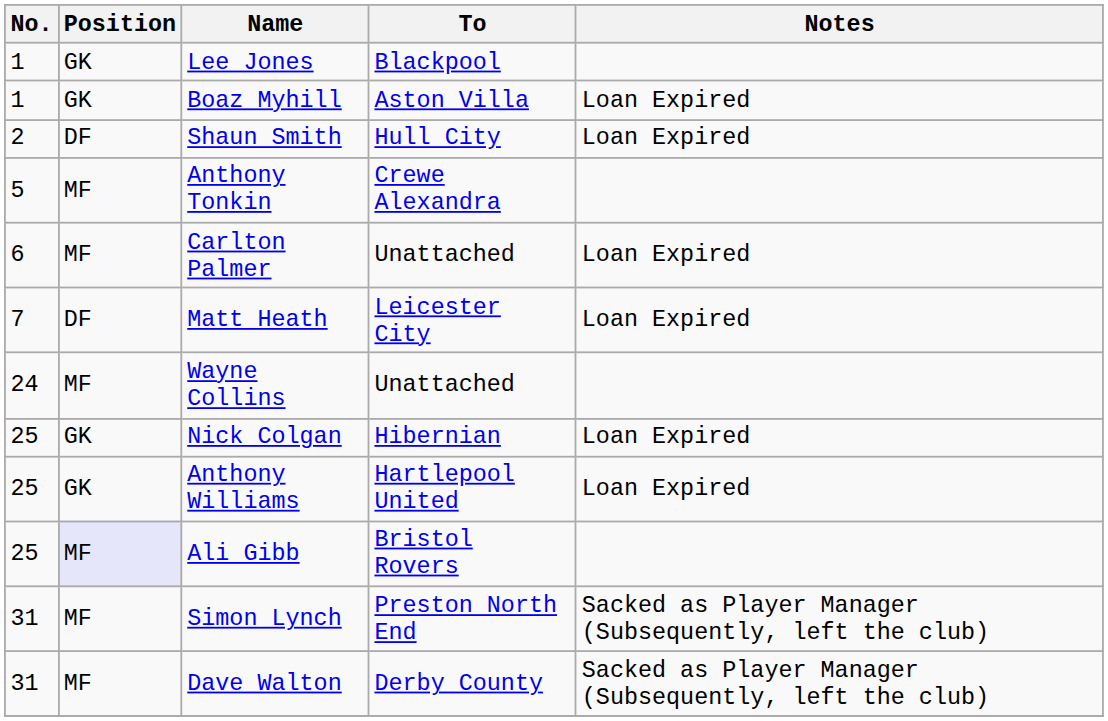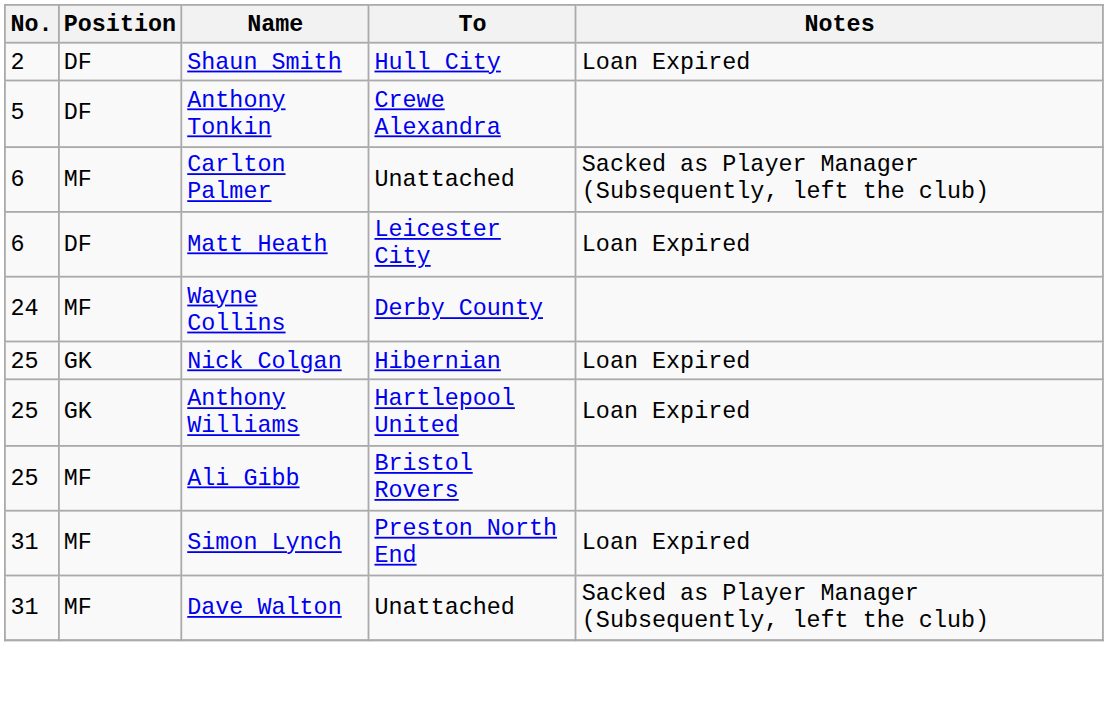 <table class="wikitable">
 <tr>
 <th>No.</th>
 <th>Position</th>
 <th>Name</th>
 <th>To</th>
 <th>Notes</th>
-</tr>
-<tr>
-<td>1</td>
-<td>GK</td>
-<td> <a href='#'>Lee Jones</a></td>
-<td> <a href='#'>Blackpool</a></td>
-<td></td>
-</tr>
-<tr>
-<td>1</td>
-<td>GK</td>
-<td> <a href='#'>Boaz Myhill</a></td>
-<td> <a href='#'>Aston Villa</a></td>
-<td>Loan Expired</td>
 </tr>
 <tr>
 <td>2</td>
 <td>DF</td>
 <td> <a href='#'>Shaun Smith</a></td>
 <td> <a href='#'>Hull City</a></td>
 <td>Loan Expired</td>
 </tr>
 <tr>
 <td>5</td>
-<td>MF</td>
+<td>DF</td>
 <td> <a href='#'>Anthony Tonkin</a></td>
 <td> <a href='#'>Crewe Alexandra</a></td>
 <td></td>
 </tr>
 <tr>
 <td>6</td>
 <td>MF</td>
 <td> <a href='#'>Carlton Palmer</a></td>
 <td>Unattached</td>
-<td>Loan Expired</td>
+<td>Sacked as Player Manager (Subsequently, left the club)</td>
 </tr>
 <tr>
-<td>7</td>
+<td>6</td>
 <td>DF</td>
 <td> <a href='#'>Matt Heath</a></td>
 <td> <a href='#'>Leicester City</a></td>
 <td>Loan Expired</td>
 </tr>
 <tr>
 <td>24</td>
 <td>MF</td>
 <td> <a href='#'>Wayne Collins</a></td>
-<td>Unattached</td>
+<td> <a href='#'>Derby County</a></td>
 <td></td>
 </tr>
 <tr>
 <td>25</td>
 <td>GK</td>
 <td> <a href='#'>Nick Colgan</a></td>
 <td> <a href='#'>Hibernian</a></td>
 <td>Loan Expired</td>
 </tr>
 <tr>
 <td>25</td>
 <td>GK</td>
 <td> <a href='#'>Anthony Williams</a></td>
 <td> <a href='#'>Hartlepool United</a></td>
 <td>Loan Expired</td>
 </tr>
 <tr>
 <td>25</td>
-<td style="background: lavender;">MF</td>
+<td>MF</td>
 <td> <a href='#'>Ali Gibb</a></td>
 <td> <a href='#'>Bristol Rovers</a></td>
 <td></td>
 </tr>
 <tr>
 <td>31</td>
 <td>MF</td>
 <td> <a href='#'>Simon Lynch</a></td>
 <td> <a href='#'>Preston North End</a></td>
-<td>Sacked as Player Manager (Subsequently, left the club)</td>
+<td>Loan Expired</td>
 </tr>
 <tr>
 <td>31</td>
 <td>MF</td>
 <td> <a href='#'>Dave Walton</a></td>
-<td> <a href='#'>Derby County</a></td>
+<td>Unattached</td>
 <td>Sacked as Player Manager (Subsequently, left the club)</td>
 </tr>
 <tr>
 </tr>
 </table>
